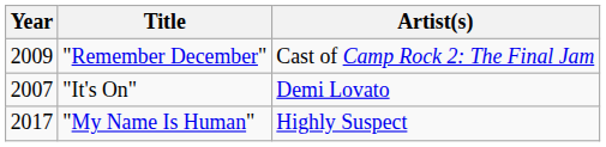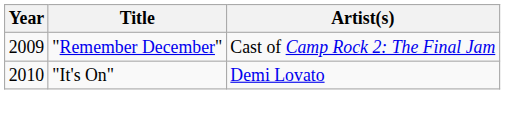 <table class="wikitable sortable">
 <tr>
 <th>Year</th>
 <th>Title</th>
 <th>Artist(s)</th>
 </tr>
 <tr>
 <td>2009</td>
 <td>"<a href='#'>Remember December</a>"</td>
 <td>Cast of <em><a href='#'>Camp Rock 2: The Final Jam</a></em></td>
 </tr>
 <tr>
-<td>2007</td>
+<td>2010</td>
 <td>"It's On"</td>
 <td><a href='#'>Demi Lovato</a></td>
 </tr>
-<tr>
-<td>2017</td>
-<td>"<a href='#'>My Name Is Human</a>"</td>
-<td><a href='#'>Highly Suspect</a></td>
-</tr>
 </table>
